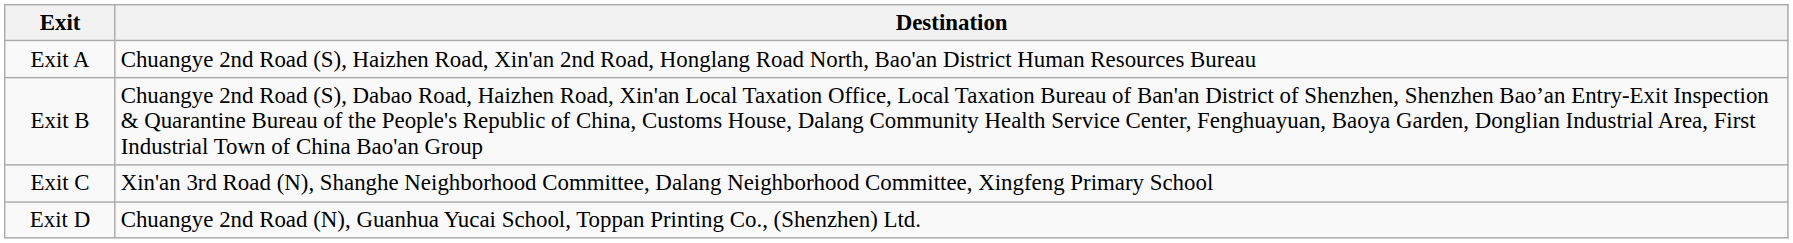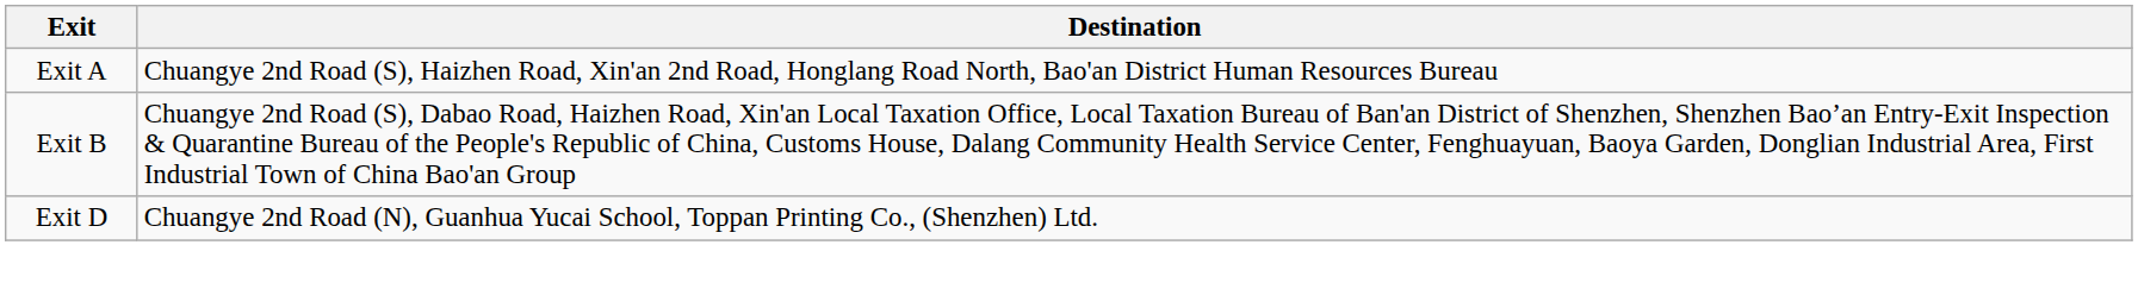 <table class="wikitable">
 <tr>
 <th style="width:70px">Exit</th>
 <th>Destination</th>
 </tr>
 <tr>
 <td align="center">Exit A</td>
 <td>Chuangye 2nd Road (S), Haizhen Road, Xin'an 2nd Road, Honglang Road North, Bao'an District Human Resources Bureau</td>
 </tr>
 <tr>
 <td align="center">Exit B</td>
 <td>Chuangye 2nd Road (S), Dabao Road, Haizhen Road, Xin'an Local Taxation Office, Local Taxation Bureau of Ban'an District of Shenzhen, Shenzhen Bao’an Entry-Exit Inspection & Quarantine Bureau of the People's Republic of China, Customs House, Dalang Community Health Service Center, Fenghuayuan, Baoya Garden, Donglian Industrial Area, First Industrial Town of China Bao'an Group</td>
 </tr>
 <tr>
-<td align="center">Exit C</td>
-<td>Xin'an 3rd Road (N), Shanghe Neighborhood Committee, Dalang Neighborhood Committee, Xingfeng Primary School</td>
-</tr>
-<tr>
 <td align="center">Exit D</td>
 <td>Chuangye 2nd Road (N), Guanhua Yucai School, Toppan Printing Co., (Shenzhen) Ltd.</td>
 </tr>
 </table>
